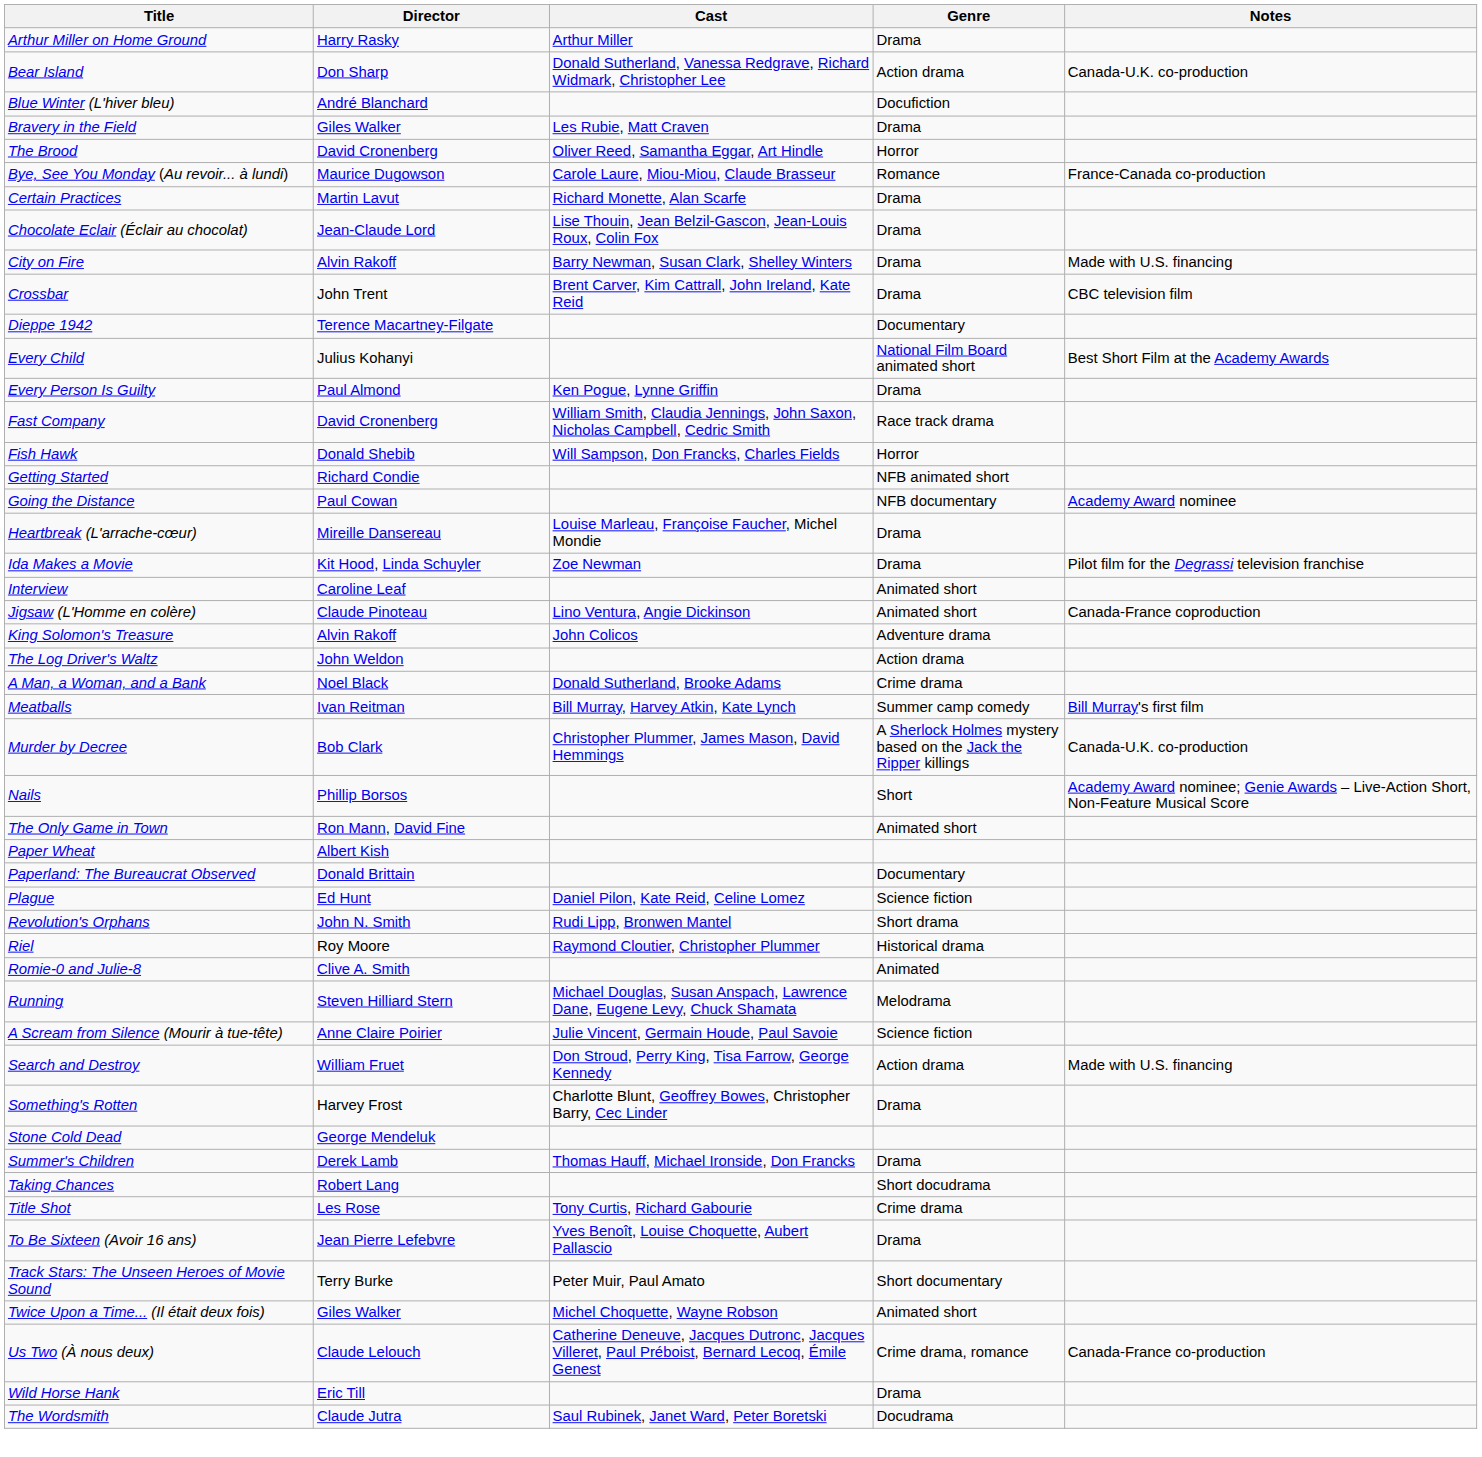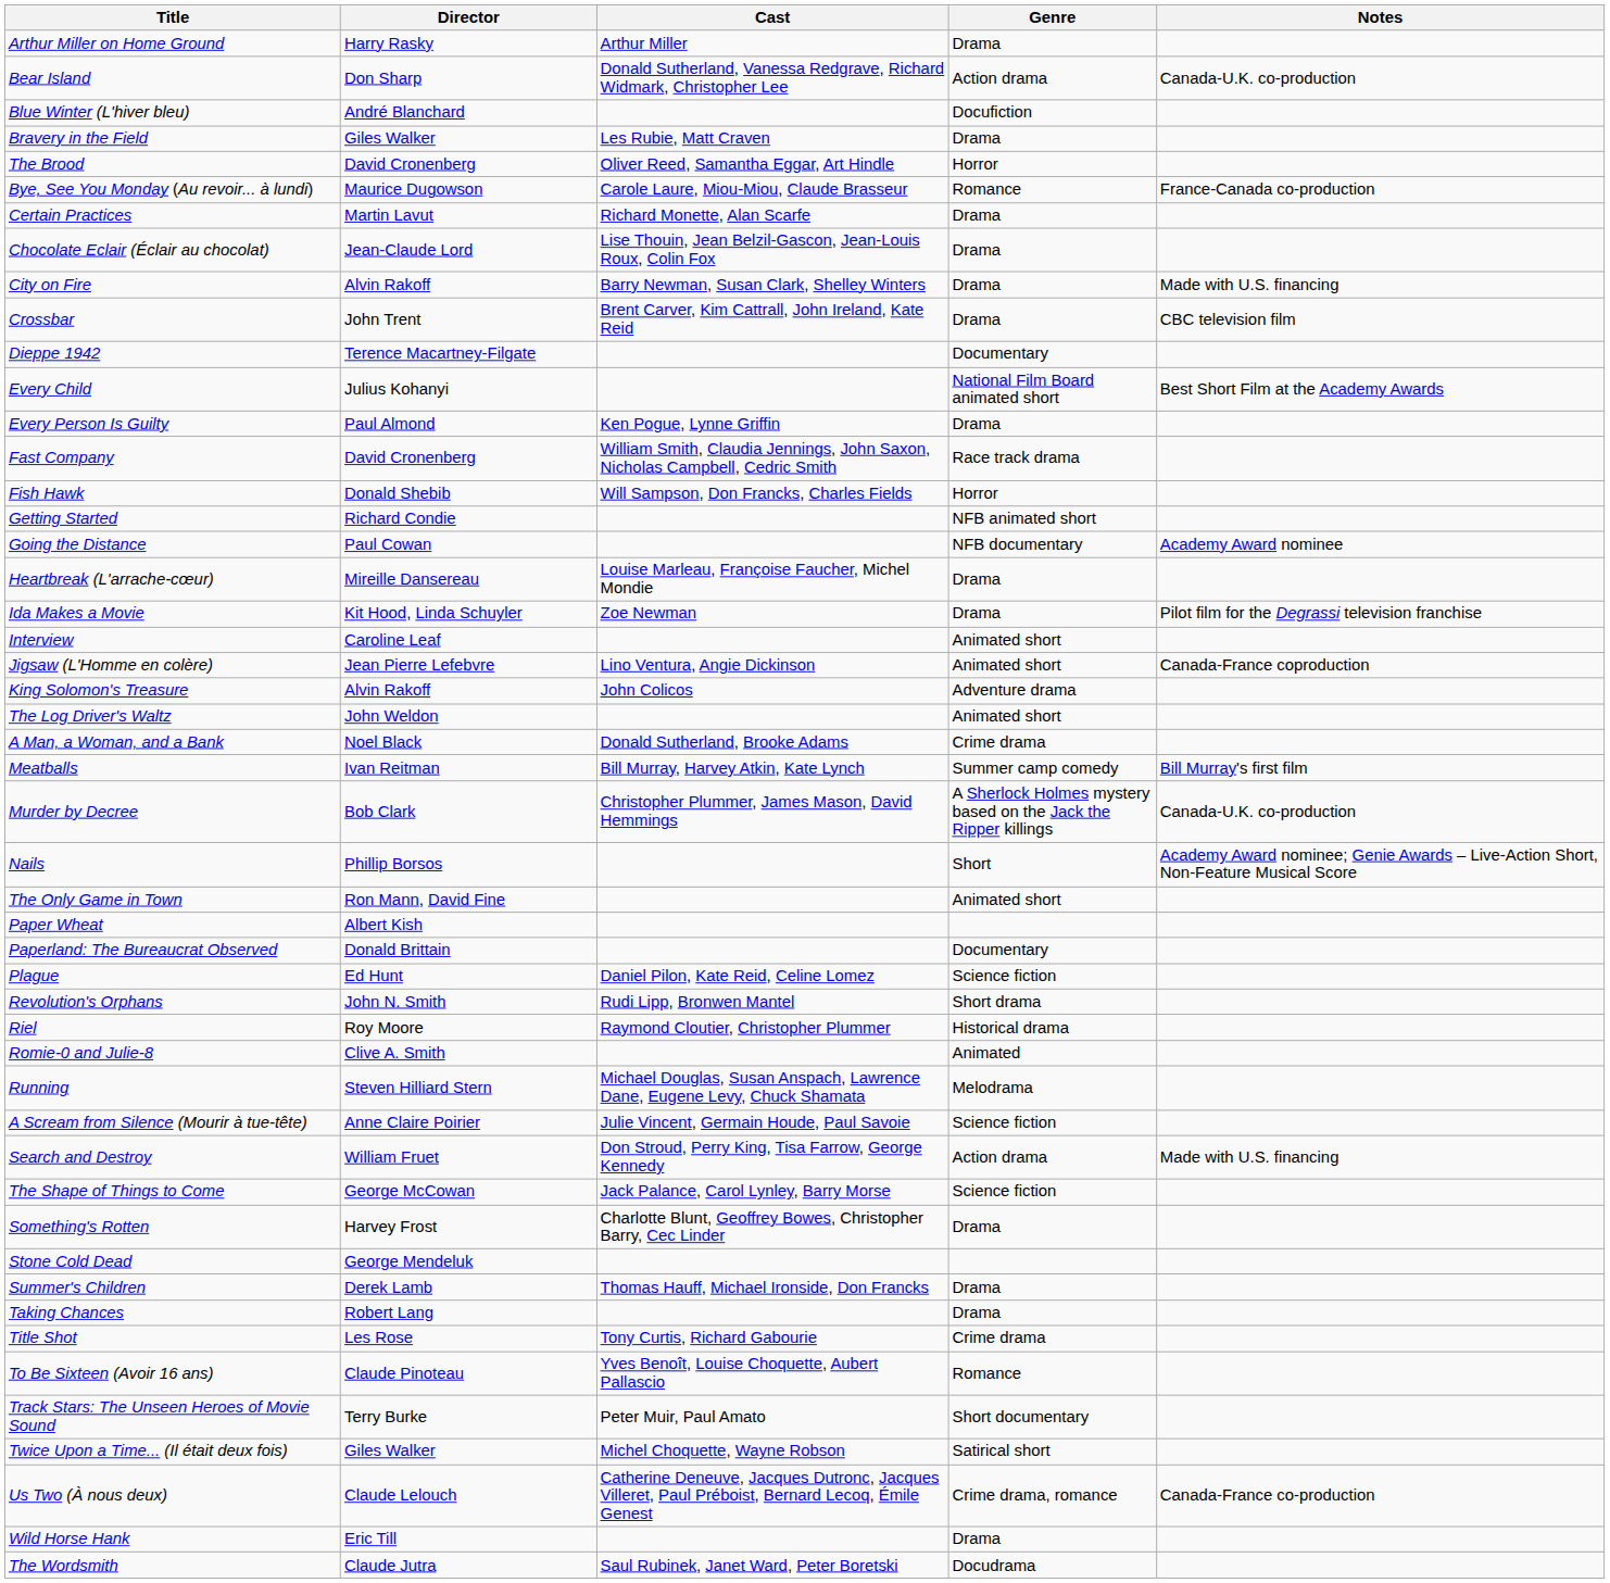 <table class="wikitable" width= "100%">
 <tr>
 <th width=21%>Title</th>
 <th width=16%>Director</th>
 <th width=22%>Cast</th>
 <th width=13%>Genre</th>
 <th width=28%>Notes</th>
 </tr>
 <tr>
 <td><em><a href='#'>Arthur Miller on Home Ground</a></em></td>
 <td><a href='#'>Harry Rasky</a></td>
 <td><a href='#'>Arthur Miller</a></td>
 <td>Drama</td>
 <td></td>
 </tr>
 <tr>
 <td><em><a href='#'>Bear Island</a></em></td>
 <td><a href='#'>Don Sharp</a></td>
 <td><a href='#'>Donald Sutherland</a>, <a href='#'>Vanessa Redgrave</a>, <a href='#'>Richard Widmark</a>, <a href='#'>Christopher Lee</a></td>
 <td>Action drama</td>
 <td>Canada-U.K. co-production</td>
 </tr>
 <tr>
 <td><em><a href='#'>Blue Winter</a> (L'hiver bleu)</em></td>
 <td><a href='#'>André Blanchard</a></td>
 <td></td>
 <td>Docufiction</td>
 <td></td>
 </tr>
 <tr>
 <td><em><a href='#'>Bravery in the Field</a></em></td>
 <td><a href='#'>Giles Walker</a></td>
 <td><a href='#'>Les Rubie</a>, <a href='#'>Matt Craven</a></td>
 <td>Drama</td>
 <td></td>
 </tr>
 <tr>
 <td><em><a href='#'>The Brood</a></em></td>
 <td><a href='#'>David Cronenberg</a></td>
 <td><a href='#'>Oliver Reed</a>, <a href='#'>Samantha Eggar</a>, <a href='#'>Art Hindle</a></td>
 <td>Horror</td>
 <td></td>
 </tr>
 <tr>
 <td><em><a href='#'>Bye, See You Monday</a></em> (<em>Au revoir... à lundi</em>)</td>
 <td><a href='#'>Maurice Dugowson</a></td>
 <td><a href='#'>Carole Laure</a>, <a href='#'>Miou-Miou</a>, <a href='#'>Claude Brasseur</a></td>
 <td>Romance</td>
 <td>France-Canada co-production</td>
 </tr>
 <tr>
 <td><em><a href='#'>Certain Practices</a></em></td>
 <td><a href='#'>Martin Lavut</a></td>
 <td><a href='#'>Richard Monette</a>, <a href='#'>Alan Scarfe</a></td>
 <td>Drama</td>
 <td></td>
 </tr>
 <tr>
 <td><em><a href='#'>Chocolate Eclair</a> (Éclair au chocolat)</em></td>
 <td><a href='#'>Jean-Claude Lord</a></td>
 <td><a href='#'>Lise Thouin</a>, <a href='#'>Jean Belzil-Gascon</a>, <a href='#'>Jean-Louis Roux</a>, <a href='#'>Colin Fox</a></td>
 <td>Drama</td>
 <td></td>
 </tr>
 <tr>
 <td><em><a href='#'>City on Fire</a></em></td>
 <td><a href='#'>Alvin Rakoff</a></td>
 <td><a href='#'>Barry Newman</a>, <a href='#'>Susan Clark</a>, <a href='#'>Shelley Winters</a></td>
 <td>Drama</td>
 <td>Made with U.S. financing</td>
 </tr>
 <tr>
 <td><em><a href='#'>Crossbar</a></em></td>
 <td>John Trent</td>
 <td><a href='#'>Brent Carver</a>, <a href='#'>Kim Cattrall</a>, <a href='#'>John Ireland</a>, <a href='#'>Kate Reid</a></td>
 <td>Drama</td>
 <td>CBC television film</td>
 </tr>
 <tr>
 <td><em><a href='#'>Dieppe 1942</a></em></td>
 <td><a href='#'>Terence Macartney-Filgate</a></td>
 <td></td>
 <td>Documentary</td>
 <td></td>
 </tr>
 <tr>
 <td><em><a href='#'>Every Child</a></em></td>
 <td>Julius Kohanyi</td>
 <td></td>
 <td><a href='#'>National Film Board</a> animated short</td>
 <td>Best Short Film at the <a href='#'>Academy Awards</a></td>
 </tr>
 <tr>
 <td><em><a href='#'>Every Person Is Guilty</a></em></td>
 <td><a href='#'>Paul Almond</a></td>
 <td><a href='#'>Ken Pogue</a>, <a href='#'>Lynne Griffin</a></td>
 <td>Drama</td>
 <td></td>
 </tr>
 <tr>
 <td><em><a href='#'>Fast Company</a></em></td>
 <td><a href='#'>David Cronenberg</a></td>
 <td><a href='#'>William Smith</a>, <a href='#'>Claudia Jennings</a>, <a href='#'>John Saxon</a>, <a href='#'>Nicholas Campbell</a>, <a href='#'>Cedric Smith</a></td>
 <td>Race track drama</td>
 <td></td>
 </tr>
 <tr>
 <td><em><a href='#'>Fish Hawk</a></em></td>
 <td><a href='#'>Donald Shebib</a></td>
 <td><a href='#'>Will Sampson</a>, <a href='#'>Don Francks</a>, <a href='#'>Charles Fields</a></td>
 <td>Horror</td>
 <td></td>
 </tr>
 <tr>
 <td><em><a href='#'>Getting Started</a></em></td>
 <td><a href='#'>Richard Condie</a></td>
 <td></td>
 <td>NFB animated short</td>
 <td></td>
 </tr>
 <tr>
 <td><em><a href='#'>Going the Distance</a></em></td>
 <td><a href='#'>Paul Cowan</a></td>
 <td></td>
 <td>NFB documentary</td>
 <td><a href='#'>Academy Award</a> nominee</td>
 </tr>
 <tr>
 <td><em><a href='#'>Heartbreak</a> (L'arrache-cœur)</em></td>
 <td><a href='#'>Mireille Dansereau</a></td>
 <td><a href='#'>Louise Marleau</a>, <a href='#'>Françoise Faucher</a>, Michel Mondie</td>
 <td>Drama</td>
 <td></td>
 </tr>
 <tr>
 <td><em><a href='#'>Ida Makes a Movie</a></em></td>
 <td><a href='#'>Kit Hood</a>, <a href='#'>Linda Schuyler</a></td>
 <td><a href='#'>Zoe Newman</a></td>
 <td>Drama</td>
 <td>Pilot film for the <em><a href='#'>Degrassi</a></em> television franchise</td>
 </tr>
 <tr>
 <td><em><a href='#'>Interview</a></em></td>
 <td><a href='#'>Caroline Leaf</a></td>
 <td></td>
 <td>Animated short</td>
 <td></td>
 </tr>
 <tr>
 <td><em><a href='#'>Jigsaw</a> (L'Homme en colère)</em></td>
-<td><a href='#'>Claude Pinoteau</a></td>
+<td><a href='#'>Jean Pierre Lefebvre</a></td>
 <td><a href='#'>Lino Ventura</a>, <a href='#'>Angie Dickinson</a></td>
 <td>Animated short</td>
 <td>Canada-France coproduction</td>
 </tr>
 <tr>
 <td><em><a href='#'>King Solomon's Treasure</a></em></td>
 <td><a href='#'>Alvin Rakoff</a></td>
 <td><a href='#'>John Colicos</a></td>
 <td>Adventure drama</td>
 <td></td>
 </tr>
 <tr>
 <td><em><a href='#'>The Log Driver's Waltz</a></em></td>
 <td><a href='#'>John Weldon</a></td>
 <td></td>
-<td>Action drama</td>
+<td>Animated short</td>
 <td></td>
 </tr>
 <tr>
 <td><em><a href='#'>A Man, a Woman, and a Bank</a></em></td>
 <td><a href='#'>Noel Black</a></td>
 <td><a href='#'>Donald Sutherland</a>, <a href='#'>Brooke Adams</a></td>
 <td>Crime drama</td>
 <td></td>
 </tr>
 <tr>
 <td><em><a href='#'>Meatballs</a></em></td>
 <td><a href='#'>Ivan Reitman</a></td>
 <td><a href='#'>Bill Murray</a>, <a href='#'>Harvey Atkin</a>, <a href='#'>Kate Lynch</a></td>
 <td>Summer camp comedy</td>
 <td><a href='#'>Bill Murray</a>'s first film</td>
 </tr>
 <tr>
 <td><em><a href='#'>Murder by Decree</a></em></td>
 <td><a href='#'>Bob Clark</a></td>
 <td><a href='#'>Christopher Plummer</a>, <a href='#'>James Mason</a>, <a href='#'>David Hemmings</a></td>
 <td>A <a href='#'>Sherlock Holmes</a> mystery based on the <a href='#'>Jack the Ripper</a> killings</td>
 <td>Canada-U.K. co-production</td>
 </tr>
 <tr>
 <td><em><a href='#'>Nails</a></em></td>
 <td><a href='#'>Phillip Borsos</a></td>
 <td></td>
 <td>Short</td>
 <td><a href='#'>Academy Award</a> nominee; <a href='#'>Genie Awards</a> – Live-Action Short, Non-Feature Musical Score</td>
 </tr>
 <tr>
 <td><em><a href='#'>The Only Game in Town</a></em></td>
 <td><a href='#'>Ron Mann</a>, <a href='#'>David Fine</a></td>
 <td></td>
 <td>Animated short</td>
 <td></td>
 </tr>
 <tr>
 <td><em><a href='#'>Paper Wheat</a></em></td>
 <td><a href='#'>Albert Kish</a></td>
 <td></td>
 <td></td>
 <td></td>
 </tr>
 <tr>
 <td><em><a href='#'>Paperland: The Bureaucrat Observed</a></em></td>
 <td><a href='#'>Donald Brittain</a></td>
 <td></td>
 <td>Documentary</td>
 <td></td>
 </tr>
 <tr>
 <td><em><a href='#'>Plague</a></em></td>
 <td><a href='#'>Ed Hunt</a></td>
 <td><a href='#'>Daniel Pilon</a>, <a href='#'>Kate Reid</a>, <a href='#'>Celine Lomez</a></td>
 <td>Science fiction</td>
 <td></td>
 </tr>
 <tr>
 <td><em><a href='#'>Revolution's Orphans</a></em></td>
 <td><a href='#'>John N. Smith</a></td>
 <td><a href='#'>Rudi Lipp</a>, <a href='#'>Bronwen Mantel</a></td>
 <td>Short drama</td>
 <td></td>
 </tr>
 <tr>
 <td><em><a href='#'>Riel</a></em></td>
 <td>Roy Moore</td>
 <td><a href='#'>Raymond Cloutier</a>, <a href='#'>Christopher Plummer</a></td>
 <td>Historical drama</td>
 <td></td>
 </tr>
 <tr>
 <td><em><a href='#'>Romie-0 and Julie-8</a></em></td>
 <td><a href='#'>Clive A. Smith</a></td>
 <td></td>
 <td>Animated</td>
 <td></td>
 </tr>
 <tr>
 <td><em><a href='#'>Running</a></em></td>
 <td><a href='#'>Steven Hilliard Stern</a></td>
 <td><a href='#'>Michael Douglas</a>, <a href='#'>Susan Anspach</a>, <a href='#'>Lawrence Dane</a>, <a href='#'>Eugene Levy</a>, <a href='#'>Chuck Shamata</a></td>
 <td>Melodrama</td>
 <td></td>
 </tr>
 <tr>
 <td><em><a href='#'>A Scream from Silence</a> (Mourir à tue-tête)</em></td>
 <td><a href='#'>Anne Claire Poirier</a></td>
 <td><a href='#'>Julie Vincent</a>, <a href='#'>Germain Houde</a>, <a href='#'>Paul Savoie</a></td>
 <td>Science fiction</td>
 <td></td>
 </tr>
 <tr>
 <td><em><a href='#'>Search and Destroy</a></em></td>
 <td><a href='#'>William Fruet</a></td>
 <td><a href='#'>Don Stroud</a>, <a href='#'>Perry King</a>, <a href='#'>Tisa Farrow</a>, <a href='#'>George Kennedy</a></td>
 <td>Action drama</td>
 <td>Made with U.S. financing</td>
 </tr>
 <tr>
+<td><em><a href='#'>The Shape of Things to Come</a></em></td>
+<td><a href='#'>George McCowan</a></td>
+<td><a href='#'>Jack Palance</a>, <a href='#'>Carol Lynley</a>, <a href='#'>Barry Morse</a></td>
+<td>Science fiction</td>
+<td></td>
+</tr>
+<tr>
 <td><em><a href='#'>Something's Rotten</a></em></td>
 <td>Harvey Frost</td>
 <td>Charlotte Blunt, <a href='#'>Geoffrey Bowes</a>, Christopher Barry, <a href='#'>Cec Linder</a></td>
 <td>Drama</td>
 <td></td>
 </tr>
 <tr>
 <td><em><a href='#'>Stone Cold Dead</a></em></td>
 <td><a href='#'>George Mendeluk</a></td>
 <td></td>
 <td></td>
 <td></td>
 </tr>
 <tr>
 <td><em><a href='#'>Summer's Children</a></em></td>
 <td><a href='#'>Derek Lamb</a></td>
 <td><a href='#'>Thomas Hauff</a>, <a href='#'>Michael Ironside</a>, <a href='#'>Don Francks</a></td>
 <td>Drama</td>
 <td></td>
 </tr>
 <tr>
 <td><em><a href='#'>Taking Chances</a></em></td>
 <td><a href='#'>Robert Lang</a></td>
 <td></td>
-<td>Short docudrama</td>
+<td>Drama</td>
 <td></td>
 </tr>
 <tr>
 <td><em><a href='#'>Title Shot</a></em></td>
 <td><a href='#'>Les Rose</a></td>
 <td><a href='#'>Tony Curtis</a>, <a href='#'>Richard Gabourie</a></td>
 <td>Crime drama</td>
 <td></td>
 </tr>
 <tr>
 <td><em><a href='#'>To Be Sixteen</a> (Avoir 16 ans)</em></td>
-<td><a href='#'>Jean Pierre Lefebvre</a></td>
+<td><a href='#'>Claude Pinoteau</a></td>
 <td><a href='#'>Yves Benoît</a>, <a href='#'>Louise Choquette</a>, <a href='#'>Aubert Pallascio</a></td>
-<td>Drama</td>
+<td>Romance</td>
 <td></td>
 </tr>
 <tr>
 <td><em><a href='#'>Track Stars: The Unseen Heroes of Movie Sound</a></em></td>
 <td>Terry Burke</td>
 <td>Peter Muir, Paul Amato</td>
 <td>Short documentary</td>
 <td></td>
 </tr>
 <tr>
 <td><em><a href='#'>Twice Upon a Time...</a> (Il était deux fois)</em></td>
 <td><a href='#'>Giles Walker</a></td>
 <td><a href='#'>Michel Choquette</a>, <a href='#'>Wayne Robson</a></td>
-<td>Animated short</td>
+<td>Satirical short</td>
 <td></td>
 </tr>
 <tr>
 <td><em><a href='#'>Us Two</a> (À nous deux)</em></td>
 <td><a href='#'>Claude Lelouch</a></td>
 <td><a href='#'>Catherine Deneuve</a>, <a href='#'>Jacques Dutronc</a>, <a href='#'>Jacques Villeret</a>, <a href='#'>Paul Préboist</a>, <a href='#'>Bernard Lecoq</a>, <a href='#'>Émile Genest</a></td>
 <td>Crime drama, romance</td>
 <td>Canada-France co-production</td>
 </tr>
 <tr>
 <td><em><a href='#'>Wild Horse Hank</a></em></td>
 <td><a href='#'>Eric Till</a></td>
 <td></td>
 <td>Drama</td>
 <td></td>
 </tr>
 <tr>
 <td><em><a href='#'>The Wordsmith</a></em></td>
 <td><a href='#'>Claude Jutra</a></td>
 <td><a href='#'>Saul Rubinek</a>, <a href='#'>Janet Ward</a>, <a href='#'>Peter Boretski</a></td>
 <td>Docudrama</td>
 <td></td>
 </tr>
 </table>
